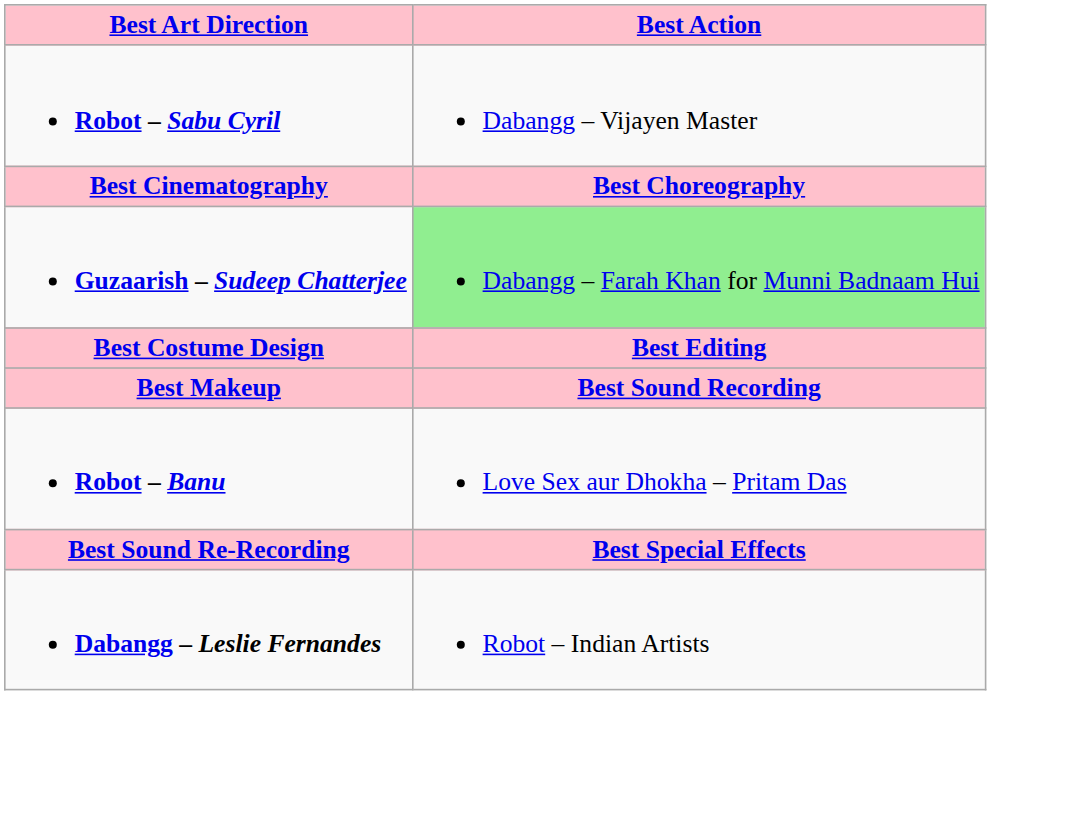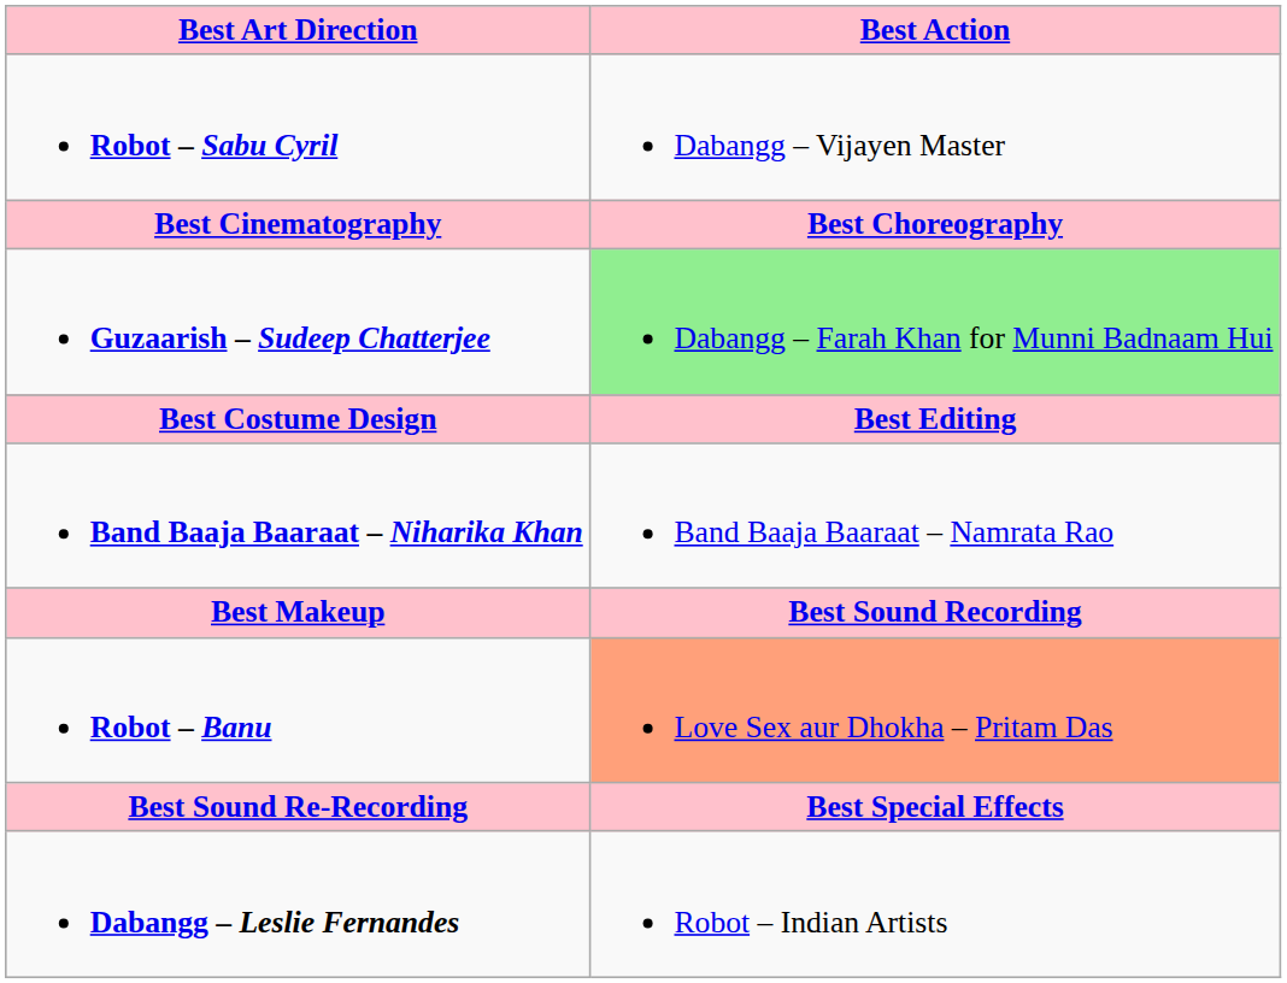 <table class=wikitable style="width=150%">
 <tr>
 <th style="background:#FFC1CC;" ! style="width=50%"><a href='#'>Best Art Direction</a></th>
 <th style="background:#FFC1CC;" ! style="width=50%"><a href='#'>Best Action</a></th>
 </tr>
 <tr>
 <td valign="top"><br><ul><li><strong><a href='#'>Robot</a> – <em><a href='#'>Sabu Cyril</a><strong><em></li></ul></td>
 <td valign="top"><br><ul><li></strong><a href='#'>Dabangg</a> – </em>Vijayen Master</em></strong></li></ul></td>
 </tr>
 <tr>
 <th style="background:#FFC1CC;" ! style="width=50%"><a href='#'>Best Cinematography</a></th>
 <th style="background:#FFC1CC;" ! style="width=50%"><a href='#'>Best Choreography</a></th>
 </tr>
 <tr>
 <td valign="top"><br><ul><li><strong><a href='#'>Guzaarish</a> – <em><a href='#'>Sudeep Chatterjee</a><strong><em></li></ul></td>
 <td valign="top" style="background: lightgreen;"><br><ul><li></strong><a href='#'>Dabangg</a> – </em><a href='#'>Farah Khan</a> for <a href='#'>Munni Badnaam Hui</a></em></strong></li></ul></td>
 </tr>
 <tr>
 <th style="background:#FFC1CC;" ! style="width=50%"><a href='#'>Best Costume Design</a></th>
 <th style="background:#FFC1CC;" ! style="width=50%"><a href='#'>Best Editing</a></th>
 </tr>
 <tr>
+<td valign="top"><br><ul><li><strong><a href='#'>Band Baaja Baaraat</a> – <em><a href='#'>Niharika Khan</a><strong><em></li></ul></td>
+<td valign="top"><br><ul><li></strong><a href='#'>Band Baaja Baaraat</a> – </em><a href='#'>Namrata Rao</a></em></strong></li></ul></td>
+</tr>
+<tr>
 <th style="background:#FFC1CC;" ! style="width=50%"><a href='#'>Best Makeup</a></th>
 <th style="background:#FFC1CC;" ! style="width=50%"><a href='#'>Best Sound Recording</a></th>
 </tr>
 <tr>
 <td valign="top"><br><ul><li><strong><a href='#'>Robot</a> – <em><a href='#'>Banu</a><strong><em></li></ul></td>
-<td valign="top"><br><ul><li></strong><a href='#'>Love Sex aur Dhokha</a> – </em><a href='#'>Pritam Das</a></em></strong></li></ul></td>
+<td valign="top" style="background: lightsalmon;"><br><ul><li></strong><a href='#'>Love Sex aur Dhokha</a> – </em><a href='#'>Pritam Das</a></em></strong></li></ul></td>
 </tr>
 <tr>
 <th style="background:#FFC1CC;" ! style="width=50%"><a href='#'>Best Sound Re-Recording</a></th>
 <th style="background:#FFC1CC;" ! style="width=50%"><a href='#'>Best Special Effects</a></th>
 </tr>
 <tr>
 <td valign="top"><br><ul><li><strong><a href='#'>Dabangg</a> – <em>Leslie Fernandes<strong><em></li></ul></td>
 <td valign="top"><br><ul><li></strong><a href='#'>Robot</a> – </em>Indian Artists</em></strong></li></ul></td>
 </tr>
 </table>
